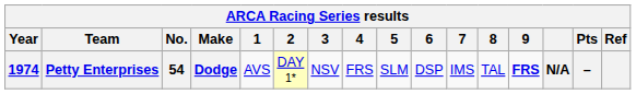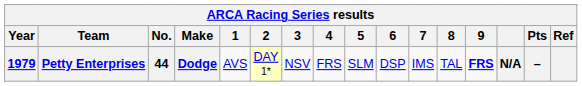 <table class="wikitable" style="text-align:center; font-size:75%">
 <tr>
 <th colspan=45><a href='#'>ARCA Racing Series</a> results</th>
 </tr>
 <tr>
 <th>Year</th>
 <th>Team</th>
 <th>No.</th>
 <th>Make</th>
 <th>1</th>
 <th>2</th>
 <th>3</th>
 <th>4</th>
 <th>5</th>
 <th>6</th>
 <th>7</th>
 <th>8</th>
 <th>9</th>
 <th></th>
 <th>Pts</th>
 <th>Ref</th>
 </tr>
 <tr>
-<th><a href='#'>1974</a></th>
+<th><a href='#'>1979</a></th>
 <th><a href='#'>Petty Enterprises</a></th>
-<th>54</th>
+<th>44</th>
 <th><a href='#'>Dodge</a></th>
 <td><a href='#'>AVS</a></td>
 <td style="background:#FFFFBF;"><a href='#'>DAY</a> <br><small>1*</small></td>
 <td><a href='#'>NSV</a></td>
 <td><a href='#'>FRS</a></td>
 <td><a href='#'>SLM</a></td>
 <td><a href='#'>DSP</a></td>
 <td><a href='#'>IMS</a></td>
 <td><a href='#'>TAL</a></td>
 <td><strong><a href='#'>FRS</a></strong></td>
 <th>N/A</th>
 <th>–</th>
 <th></th>
 </tr>
 </table>
